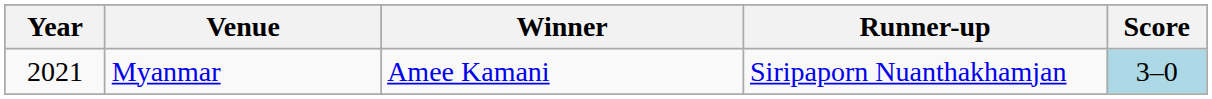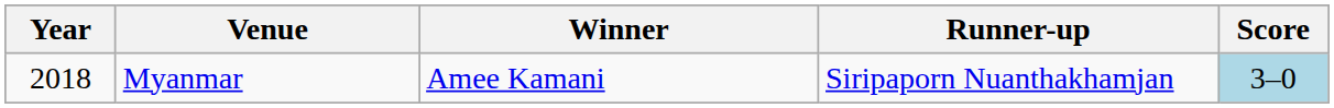 <table class="wikitable">
 <tr>
 <th width=50>Year</th>
 <th width=150>Venue</th>
 <th width=200>Winner</th>
 <th width=200>Runner-up</th>
 <th width=50>Score</th>
 </tr>
 <tr>
-<td align = "center">2021</td>
+<td align = "center">2018</td>
 <td> <a href='#'>Myanmar</a></td>
 <td> <a href='#'>Amee Kamani</a></td>
 <td> <a href='#'>Siripaporn Nuanthakhamjan</a></td>
 <td align = "center" style="background: lightblue;">3–0</td>
 </tr>
 </table>
